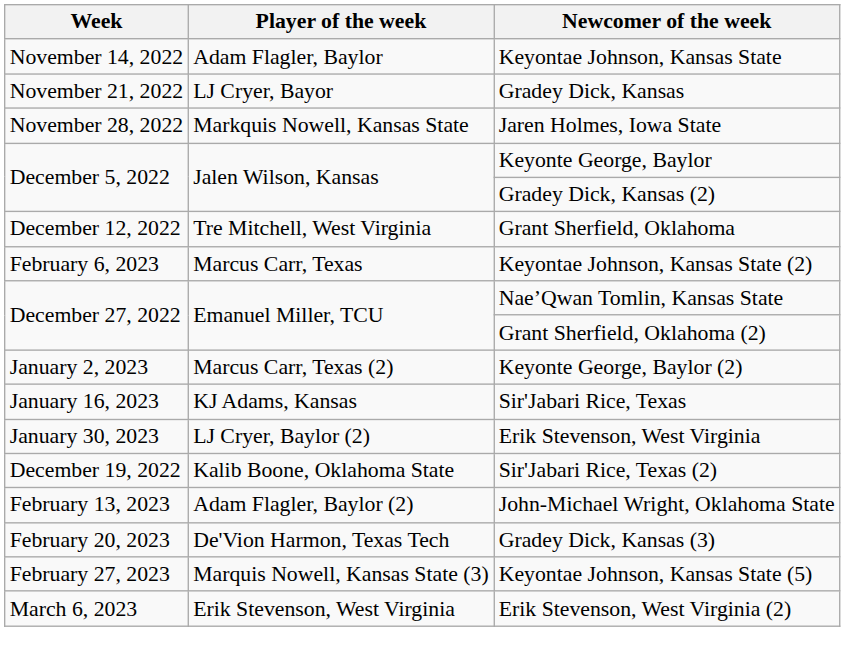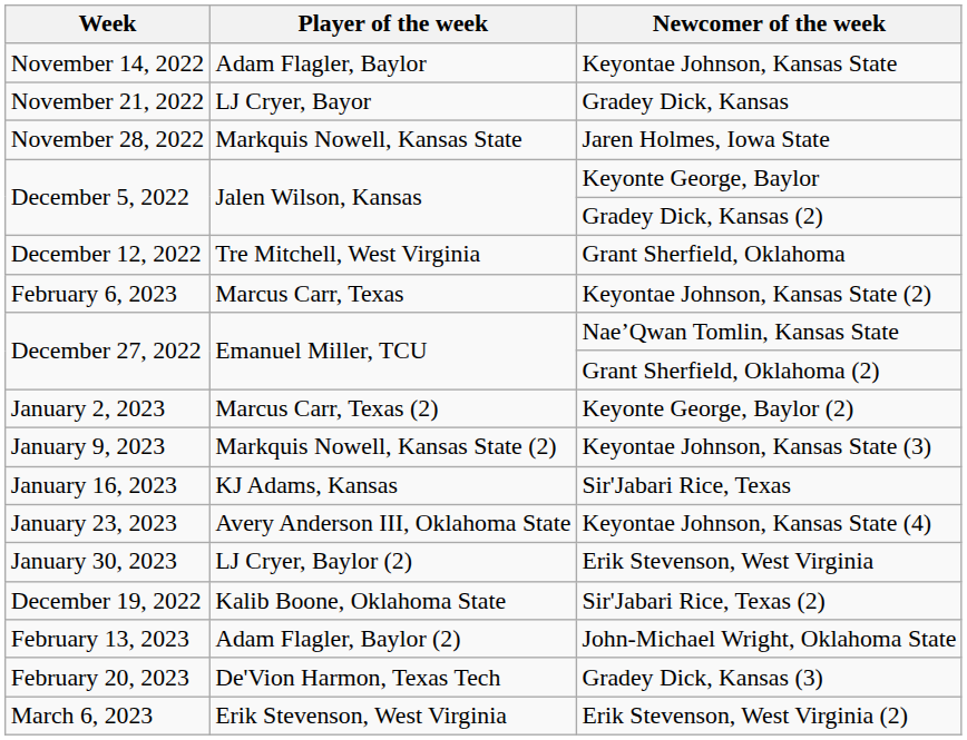 <table class="wikitable" border="1">
 <tr>
 <th>Week</th>
 <th>Player of the week</th>
 <th>Newcomer of the week</th>
 </tr>
 <tr>
 <td>November 14, 2022</td>
 <td>Adam Flagler, Baylor</td>
 <td>Keyontae Johnson, Kansas State</td>
 </tr>
 <tr>
 <td valign="middle">November 21, 2022</td>
 <td>LJ Cryer, Bayor</td>
 <td valign="middle">Gradey Dick, Kansas</td>
 </tr>
 <tr>
 <td>November 28, 2022</td>
 <td>Markquis Nowell, Kansas State</td>
 <td>Jaren Holmes, Iowa State</td>
 </tr>
 <tr>
 <td rowspan="2">December 5, 2022</td>
 <td rowspan="2">Jalen Wilson, Kansas</td>
 <td>Keyonte George, Baylor</td>
 </tr>
 <tr>
 <td>Gradey Dick, Kansas (2)</td>
 </tr>
 <tr>
 <td>December 12, 2022</td>
 <td>Tre Mitchell, West Virginia</td>
 <td>Grant Sherfield, Oklahoma</td>
 </tr>
 <tr>
 <td>February 6, 2023</td>
 <td>Marcus Carr, Texas</td>
 <td>Keyontae Johnson, Kansas State (2)</td>
 </tr>
 <tr>
 <td rowspan="2">December 27, 2022</td>
 <td rowspan="2">Emanuel Miller, TCU</td>
 <td>Nae’Qwan Tomlin, Kansas State</td>
 </tr>
 <tr>
 <td>Grant Sherfield, Oklahoma (2)</td>
 </tr>
 <tr>
 <td>January 2, 2023</td>
 <td>Marcus Carr, Texas (2)</td>
 <td>Keyonte George, Baylor (2)</td>
 </tr>
 <tr>
+<td>January 9, 2023</td>
+<td>Markquis Nowell, Kansas State (2)</td>
+<td>Keyontae Johnson, Kansas State (3)</td>
+</tr>
+<tr>
 <td>January 16, 2023</td>
 <td>KJ Adams, Kansas</td>
 <td>Sir'Jabari Rice, Texas</td>
+</tr>
+<tr>
+<td>January 23, 2023</td>
+<td>Avery Anderson III, Oklahoma State</td>
+<td>Keyontae Johnson, Kansas State (4)</td>
 </tr>
 <tr>
 <td>January 30, 2023</td>
 <td>LJ Cryer, Baylor (2)</td>
 <td>Erik Stevenson, West Virginia</td>
 </tr>
 <tr>
 <td>December 19, 2022</td>
 <td>Kalib Boone, Oklahoma State</td>
 <td>Sir'Jabari Rice, Texas (2)</td>
 </tr>
 <tr>
 <td>February 13, 2023</td>
 <td>Adam Flagler, Baylor (2)</td>
 <td>John-Michael Wright, Oklahoma State</td>
 </tr>
 <tr>
 <td>February 20, 2023</td>
 <td>De'Vion Harmon, Texas Tech</td>
 <td>Gradey Dick, Kansas (3)</td>
 </tr>
 <tr>
-<td>February 27, 2023</td>
-<td>Marquis Nowell, Kansas State (3)</td>
-<td>Keyontae Johnson, Kansas State (5)</td>
-</tr>
-<tr>
 <td>March 6, 2023</td>
 <td>Erik Stevenson, West Virginia</td>
 <td>Erik Stevenson, West Virginia (2)</td>
 </tr>
 </table>
